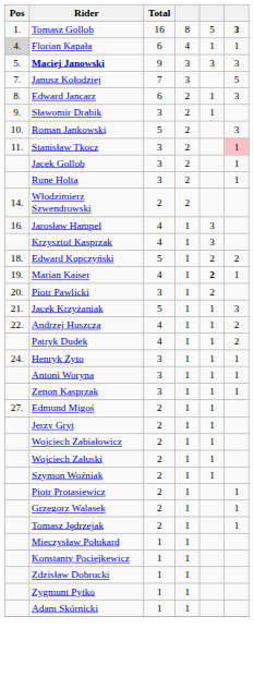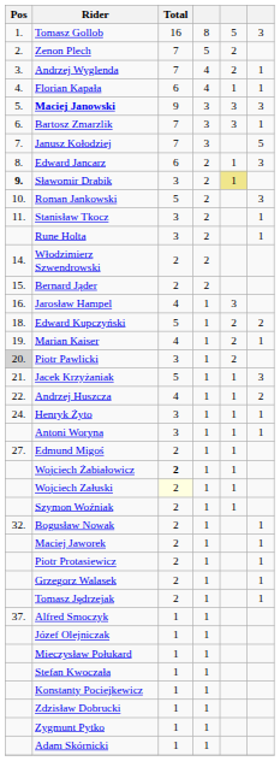 <table class="wikitable" style="font-size: 95%">
 <tr>
 <th width=30px>Pos</th>
 <th width=165px>Rider</th>
 <th width=40px>Total</th>
 <th width=30px ></th>
 <th width=30px ></th>
 <th width=30px ></th>
 </tr>
 <tr align=center>
 <td>1.</td>
 <td align=left><a href='#'>Tomasz Gollob</a></td>
 <td>16</td>
 <td>8</td>
 <td>5</td>
-<td><strong>3</strong></td>
+<td>3</td>
 </tr>
 <tr align=center>
-<td style="background: lightgrey;">4.</td>
+<td>2.</td>
+<td align=left><a href='#'>Zenon Plech</a></td>
+<td>7</td>
+<td>5</td>
+<td>2</td>
+<td></td>
+</tr>
+<tr align=center>
+<td>3.</td>
+<td align=left><a href='#'>Andrzej Wyglenda</a></td>
+<td>7</td>
+<td>4</td>
+<td>2</td>
+<td>1</td>
+</tr>
+<tr align=center>
+<td>4.</td>
 <td align=left><a href='#'>Florian Kapała</a></td>
 <td>6</td>
 <td>4</td>
 <td>1</td>
 <td>1</td>
 </tr>
 <tr align=center>
 <td>5.</td>
 <td align=left><strong><a href='#'>Maciej Janowski</a></strong></td>
 <td>9</td>
 <td>3</td>
 <td>3</td>
 <td>3</td>
+</tr>
+<tr align=center>
+<td>6.</td>
+<td align=left><a href='#'>Bartosz Zmarzlik</a></td>
+<td>7</td>
+<td>3</td>
+<td>3</td>
+<td>1</td>
 </tr>
 <tr align=center>
 <td>7.</td>
 <td align=left><a href='#'>Janusz Kołodziej</a></td>
 <td>7</td>
 <td>3</td>
 <td></td>
 <td>5</td>
 </tr>
 <tr align=center>
 <td>8.</td>
 <td align=left><a href='#'>Edward Jancarz</a></td>
 <td>6</td>
 <td>2</td>
 <td>1</td>
 <td>3</td>
 </tr>
 <tr align=center>
-<td>9.</td>
+<td><strong>9.</strong></td>
 <td align=left><a href='#'>Sławomir Drabik</a></td>
 <td>3</td>
 <td>2</td>
-<td>1</td>
+<td style="background: khaki;">1</td>
 <td></td>
 </tr>
 <tr align=center>
 <td>10.</td>
 <td align=left><a href='#'>Roman Jankowski</a></td>
 <td>5</td>
 <td>2</td>
 <td></td>
 <td>3</td>
 </tr>
 <tr align=center>
 <td>11.</td>
 <td align=left><a href='#'>Stanisław Tkocz</a></td>
-<td>3</td>
-<td>2</td>
-<td></td>
-<td style="background: pink;">1</td>
-</tr>
-<tr align=center>
-<td></td>
-<td align=left><a href='#'>Jacek Gollob</a></td>
 <td>3</td>
 <td>2</td>
 <td></td>
 <td>1</td>
 </tr>
 <tr align=center>
 <td></td>
 <td align=left><a href='#'>Rune Holta</a></td>
 <td>3</td>
 <td>2</td>
 <td></td>
 <td>1</td>
 </tr>
 <tr align=center>
 <td>14.</td>
 <td align=left><a href='#'>Włodzimierz Szwendrowski</a></td>
 <td>2</td>
 <td>2</td>
 <td></td>
 <td></td>
 </tr>
 <tr align=center>
-<td>16.</td>
-<td align=left><a href='#'>Jarosław Hampel</a></td>
-<td>4</td>
-<td>1</td>
-<td>3</td>
+<td>15.</td>
+<td align=left><a href='#'>Bernard Jąder</a></td>
+<td>2</td>
+<td>2</td>
+<td></td>
 <td></td>
 </tr>
 <tr align=center>
-<td></td>
-<td align=left><a href='#'>Krzysztof Kasprzak</a></td>
+<td>16.</td>
+<td align=left><a href='#'>Jarosław Hampel</a></td>
 <td>4</td>
 <td>1</td>
 <td>3</td>
 <td></td>
 </tr>
 <tr align=center>
 <td>18.</td>
 <td align=left><a href='#'>Edward Kupczyński</a></td>
 <td>5</td>
 <td>1</td>
 <td>2</td>
 <td>2</td>
 </tr>
 <tr align=center>
 <td>19.</td>
 <td align=left><a href='#'>Marian Kaiser</a></td>
 <td>4</td>
 <td>1</td>
-<td><strong>2</strong></td>
+<td>2</td>
 <td>1</td>
 </tr>
 <tr align=center>
-<td>20.</td>
+<td style="background: lightgrey;">20.</td>
 <td align=left><a href='#'>Piotr Pawlicki</a></td>
 <td>3</td>
 <td>1</td>
 <td>2</td>
 <td></td>
 </tr>
 <tr align=center>
 <td>21.</td>
 <td align=left><a href='#'>Jacek Krzyżaniak</a></td>
 <td>5</td>
 <td>1</td>
 <td>1</td>
 <td>3</td>
 </tr>
 <tr align=center>
 <td>22.</td>
 <td align=left><a href='#'>Andrzej Huszcza</a></td>
 <td>4</td>
 <td>1</td>
 <td>1</td>
 <td>2</td>
 </tr>
 <tr align=center>
-<td></td>
-<td align=left><a href='#'>Patryk Dudek</a></td>
-<td>4</td>
-<td>1</td>
-<td>1</td>
-<td>2</td>
-</tr>
-<tr align=center>
 <td>24.</td>
 <td align=left><a href='#'>Henryk Żyto</a></td>
 <td>3</td>
 <td>1</td>
 <td>1</td>
 <td>1</td>
 </tr>
 <tr align=center>
 <td></td>
 <td align=left><a href='#'>Antoni Woryna</a></td>
 <td>3</td>
 <td>1</td>
 <td>1</td>
 <td>1</td>
 </tr>
 <tr align=center>
-<td></td>
-<td align=left><a href='#'>Zenon Kasprzak</a></td>
-<td>3</td>
-<td>1</td>
-<td>1</td>
-<td>1</td>
-</tr>
-<tr align=center>
 <td>27.</td>
 <td align=left><a href='#'>Edmund Migoś</a></td>
 <td>2</td>
 <td>1</td>
 <td>1</td>
 <td></td>
 </tr>
 <tr align=center>
 <td></td>
-<td align=left><a href='#'>Jerzy Gryt</a></td>
-<td>2</td>
-<td>1</td>
-<td>1</td>
-<td></td>
-</tr>
-<tr align=center>
-<td></td>
 <td align=left><a href='#'>Wojciech Żabiałowicz</a></td>
-<td>2</td>
+<td><strong>2</strong></td>
 <td>1</td>
 <td>1</td>
 <td></td>
 </tr>
 <tr align=center>
 <td></td>
 <td align=left><a href='#'>Wojciech Załuski</a></td>
-<td>2</td>
+<td style="background: lightyellow;">2</td>
 <td>1</td>
 <td>1</td>
 <td></td>
 </tr>
 <tr align=center>
 <td></td>
 <td align=left><a href='#'>Szymon Woźniak</a></td>
 <td>2</td>
 <td>1</td>
 <td>1</td>
 <td></td>
+</tr>
+<tr align=center>
+<td>32.</td>
+<td align=left><a href='#'>Bogusław Nowak</a></td>
+<td>2</td>
+<td>1</td>
+<td></td>
+<td>1</td>
+</tr>
+<tr align=center>
+<td></td>
+<td align=left><a href='#'>Maciej Jaworek</a></td>
+<td>2</td>
+<td>1</td>
+<td></td>
+<td>1</td>
 </tr>
 <tr align=center>
 <td></td>
 <td align=left><a href='#'>Piotr Protasiewicz</a></td>
 <td>2</td>
 <td>1</td>
 <td></td>
 <td>1</td>
 </tr>
 <tr align=center>
 <td></td>
 <td align=left><a href='#'>Grzegorz Walasek</a></td>
 <td>2</td>
 <td>1</td>
 <td></td>
 <td>1</td>
 </tr>
 <tr align=center>
 <td></td>
 <td align=left><a href='#'>Tomasz Jędrzejak</a></td>
 <td>2</td>
 <td>1</td>
 <td></td>
 <td>1</td>
 </tr>
 <tr align=center>
+<td>37.</td>
+<td align=left><a href='#'>Alfred Smoczyk</a></td>
+<td>1</td>
+<td>1</td>
+<td></td>
+<td></td>
+</tr>
+<tr align=center>
+<td></td>
+<td align=left><a href='#'>Józef Olejniczak</a></td>
+<td>1</td>
+<td>1</td>
+<td></td>
+<td></td>
+</tr>
+<tr align=center>
 <td></td>
 <td align=left><a href='#'>Mieczysław Połukard</a></td>
+<td>1</td>
+<td>1</td>
+<td></td>
+<td></td>
+</tr>
+<tr align=center>
+<td></td>
+<td align=left><a href='#'>Stefan Kwoczała</a></td>
 <td>1</td>
 <td>1</td>
 <td></td>
 <td></td>
 </tr>
 <tr align=center>
 <td></td>
 <td align=left><a href='#'>Konstanty Pociejkewicz</a></td>
 <td>1</td>
 <td>1</td>
 <td></td>
 <td></td>
 </tr>
 <tr align=center>
 <td></td>
 <td align=left><a href='#'>Zdzisław Dobrucki</a></td>
 <td>1</td>
 <td>1</td>
 <td></td>
 <td></td>
 </tr>
 <tr align=center>
 <td></td>
 <td align=left><a href='#'>Zygmunt Pytko</a></td>
 <td>1</td>
 <td>1</td>
 <td></td>
 <td></td>
 </tr>
 <tr align=center>
 <td></td>
 <td align=left><a href='#'>Adam Skórnicki</a></td>
 <td>1</td>
 <td>1</td>
 <td></td>
 <td></td>
 </tr>
 <tr align=center>
 </tr>
 </table>
